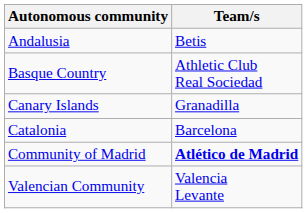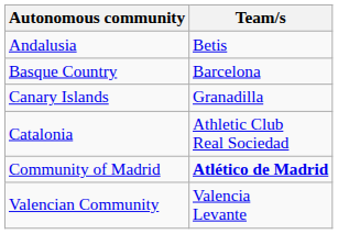 <table class="wikitable">
 <tr>
 <th>Autonomous community</th>
 <th>Team/s</th>
 </tr>
 <tr>
 <td> <a href='#'>Andalusia</a></td>
 <td><a href='#'>Betis</a></td>
 </tr>
 <tr>
 <td> <a href='#'>Basque Country</a></td>
-<td><a href='#'>Athletic Club</a> <br> <a href='#'>Real Sociedad</a></td>
+<td><a href='#'>Barcelona</a></td>
 </tr>
 <tr>
 <td> <a href='#'>Canary Islands</a></td>
 <td><a href='#'>Granadilla</a></td>
 </tr>
 <tr>
 <td> <a href='#'>Catalonia</a></td>
-<td><a href='#'>Barcelona</a></td>
+<td><a href='#'>Athletic Club</a> <br> <a href='#'>Real Sociedad</a></td>
 </tr>
 <tr>
 <td> <a href='#'>Community of Madrid</a></td>
 <td><strong><a href='#'>Atlético de Madrid</a></strong></td>
 </tr>
 <tr>
 <td> <a href='#'>Valencian Community</a></td>
 <td><a href='#'>Valencia</a> <br> <a href='#'>Levante</a></td>
 </tr>
 </table>
